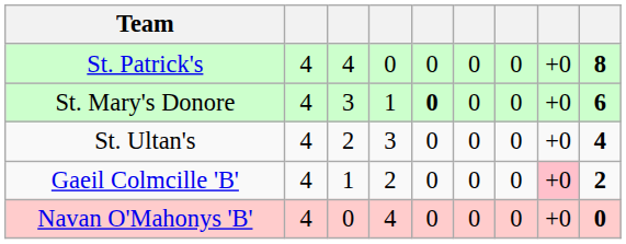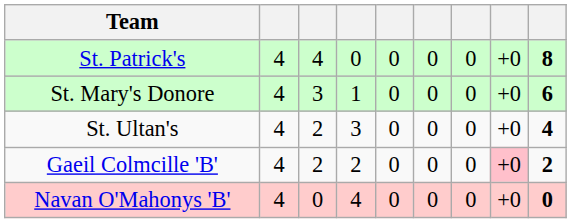 <table class="wikitable" style="text-align:center">
 <tr>
 <th width="175">Team</th>
 <th width="20"></th>
 <th width="20"></th>
 <th width="20"></th>
 <th width="20"></th>
 <th width="20"></th>
 <th width="20"></th>
 <th width="20"></th>
 <th width="20"></th>
 </tr>
 <tr style="background:#cfc;">
 <td><a href='#'>St. Patrick's</a></td>
 <td>4</td>
 <td>4</td>
 <td>0</td>
 <td>0</td>
 <td>0</td>
 <td>0</td>
 <td>+0</td>
 <td><strong>8</strong></td>
 </tr>
 <tr style="background:#cfc;">
 <td>St. Mary's Donore</td>
 <td>4</td>
 <td>3</td>
 <td>1</td>
-<td><strong>0</strong></td>
+<td>0</td>
 <td>0</td>
 <td>0</td>
 <td>+0</td>
 <td><strong>6</strong></td>
 </tr>
 <tr>
 <td>St. Ultan's</td>
 <td>4</td>
 <td>2</td>
 <td>3</td>
 <td>0</td>
 <td>0</td>
 <td>0</td>
 <td>+0</td>
 <td><strong>4</strong></td>
 </tr>
 <tr>
 <td><a href='#'>Gaeil Colmcille 'B'</a></td>
 <td>4</td>
-<td>1</td>
+<td>2</td>
 <td>2</td>
 <td>0</td>
 <td>0</td>
 <td>0</td>
 <td style="background: pink;">+0</td>
 <td><strong>2</strong></td>
 </tr>
 <tr style="background:#fcc;">
 <td><a href='#'>Navan O'Mahonys 'B'</a></td>
 <td>4</td>
 <td>0</td>
 <td>4</td>
 <td>0</td>
 <td>0</td>
 <td>0</td>
 <td>+0</td>
 <td><strong>0</strong></td>
 </tr>
 </table>
